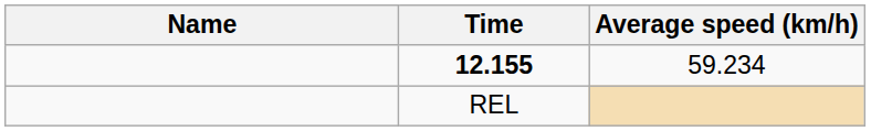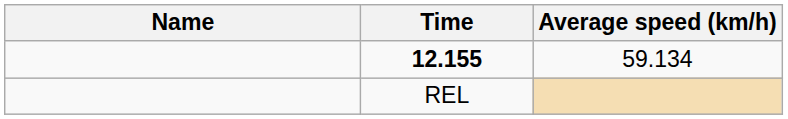 <table class="wikitable" style="text-align:center;">
 <tr>
 <th style="width:15em">Name</th>
 <th style="width:7em">Time</th>
 <th>Average speed (km/h)</th>
 </tr>
 <tr>
 <td align=left></td>
 <td><strong>12.155</strong></td>
-<td>59.234</td>
+<td>59.134</td>
 </tr>
 <tr>
 <td align=left></td>
 <td>REL</td>
 <td bgcolor=wheat></td>
 </tr>
 </table>
